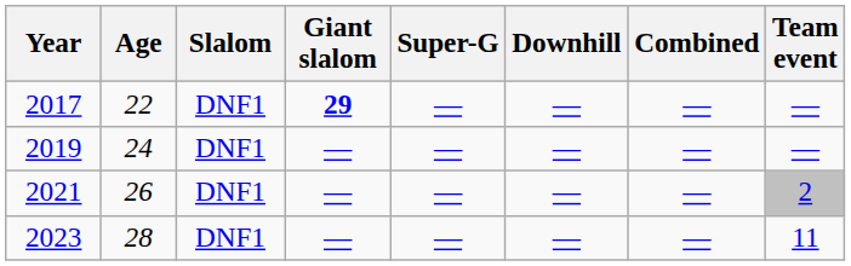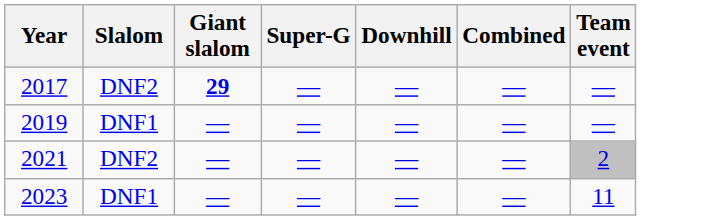 <table class=wikitable style="text-align:center">
 <tr>
 <th>  Year  </th>
-<th> Age </th>
 <th> Slalom </th>
 <th> Giant <br> slalom </th>
 <th>Super-G</th>
 <th>Downhill</th>
 <th>Combined</th>
 <th>Team<br>event</th>
 </tr>
 <tr>
 <td><a href='#'>2017</a></td>
-<td><em>22</em></td>
-<td><a href='#'>DNF1</a></td>
+<td><a href='#'>DNF2</a></td>
 <td><strong><a href='#'>29</a></strong></td>
 <td><a href='#'>—</a></td>
 <td><a href='#'>—</a></td>
 <td><a href='#'>—</a></td>
 <td><a href='#'>—</a></td>
 </tr>
 <tr>
 <td><a href='#'>2019</a></td>
-<td><em>24</em></td>
 <td><a href='#'>DNF1</a></td>
 <td><a href='#'>—</a></td>
 <td><a href='#'>—</a></td>
 <td><a href='#'>—</a></td>
 <td><a href='#'>—</a></td>
 <td><a href='#'>—</a></td>
 </tr>
 <tr>
 <td><a href='#'>2021</a></td>
-<td><em>26</em></td>
-<td><a href='#'>DNF1</a></td>
+<td><a href='#'>DNF2</a></td>
 <td><a href='#'>—</a></td>
 <td><a href='#'>—</a></td>
 <td><a href='#'>—</a></td>
 <td><a href='#'>—</a></td>
 <td style="background:silver;"><a href='#'>2</a></td>
 </tr>
 <tr>
 <td><a href='#'>2023</a></td>
-<td><em>28</em></td>
 <td><a href='#'>DNF1</a></td>
 <td><a href='#'>—</a></td>
 <td><a href='#'>—</a></td>
 <td><a href='#'>—</a></td>
 <td><a href='#'>—</a></td>
 <td><a href='#'>11</a></td>
 </tr>
 </table>
